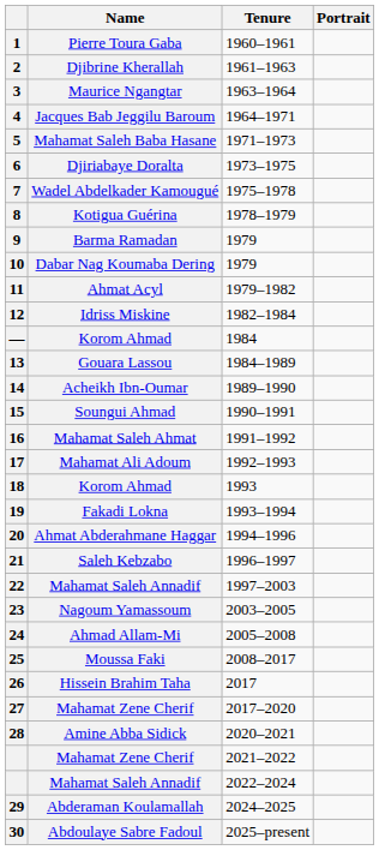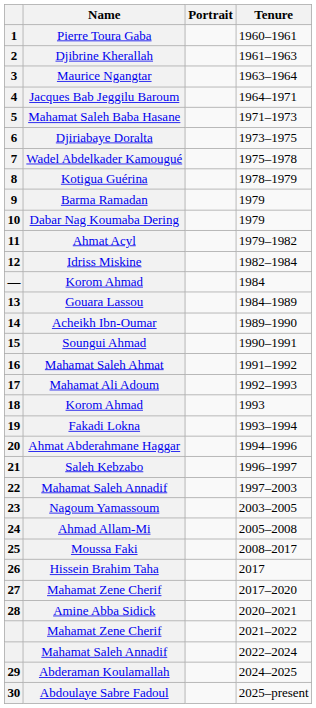 <table class="wikitable">
 <tr>
 <th></th>
 <th>Name<br></th>
+<th>Portrait</th>
 <th>Tenure</th>
-<th>Portrait</th>
 </tr>
 <tr>
 <th>1</th>
 <th align="center" scope="row" style="font-weight:normal;"><a href='#'>Pierre Toura Gaba</a><br></th>
+<td></td>
 <td>1960–1961</td>
-<td></td>
 </tr>
 <tr>
 <th>2</th>
 <th align="center" scope="row" style="font-weight:normal;"><a href='#'>Djibrine Kherallah</a><br></th>
+<td></td>
 <td>1961–1963</td>
-<td></td>
 </tr>
 <tr>
 <th>3</th>
 <th align="center" scope="row" style="font-weight:normal;"><a href='#'>Maurice Ngangtar</a><br></th>
+<td></td>
 <td>1963–1964</td>
-<td></td>
 </tr>
 <tr>
 <th>4</th>
 <th align="center" scope="row" style="font-weight:normal;"><a href='#'>Jacques Bab Jeggilu Baroum</a><br></th>
+<td></td>
 <td>1964–1971</td>
-<td></td>
 </tr>
 <tr>
 <th>5</th>
 <th align="center" scope="row" style="font-weight:normal;"><a href='#'>Mahamat Saleh Baba Hasane</a><br></th>
+<td></td>
 <td>1971–1973</td>
-<td></td>
 </tr>
 <tr>
 <th>6</th>
 <th align="center" scope="row" style="font-weight:normal;"><a href='#'>Djiriabaye Doralta</a><br></th>
+<td></td>
 <td>1973–1975</td>
-<td></td>
 </tr>
 <tr>
 <th>7</th>
 <th align="center" scope="row" style="font-weight:normal;"><a href='#'>Wadel Abdelkader Kamougué</a><br></th>
+<td></td>
 <td>1975–1978</td>
-<td></td>
 </tr>
 <tr>
 <th>8</th>
 <th align="center" scope="row" style="font-weight:normal;"><a href='#'>Kotigua Guérina</a><br></th>
+<td></td>
 <td>1978–1979</td>
-<td></td>
 </tr>
 <tr>
 <th>9</th>
 <th align="center" scope="row" style="font-weight:normal;"><a href='#'>Barma Ramadan</a></th>
+<td></td>
 <td>1979</td>
-<td></td>
 </tr>
 <tr>
 <th>10</th>
 <th align="center" scope="row" style="font-weight:normal;"><a href='#'>Dabar Nag Koumaba Dering</a></th>
+<td></td>
 <td>1979</td>
-<td></td>
 </tr>
 <tr>
 <th>11</th>
 <th align="center" scope="row" style="font-weight:normal;"><a href='#'>Ahmat Acyl</a><br></th>
+<td></td>
 <td>1979–1982</td>
-<td></td>
 </tr>
 <tr>
 <th>12</th>
 <th align="center" scope="row" style="font-weight:normal;"><a href='#'>Idriss Miskine</a><br></th>
+<td></td>
 <td>1982–1984</td>
-<td></td>
 </tr>
 <tr>
 <th>—</th>
 <th align="center" scope="row" style="font-weight:normal;"><a href='#'>Korom Ahmad</a><br></th>
+<td></td>
 <td>1984</td>
-<td></td>
 </tr>
 <tr>
 <th>13</th>
 <th align="center" scope="row" style="font-weight:normal;"><a href='#'>Gouara Lassou</a><br></th>
+<td></td>
 <td>1984–1989</td>
-<td></td>
 </tr>
 <tr>
 <th>14</th>
 <th align="center" scope="row" style="font-weight:normal;"><a href='#'>Acheikh Ibn-Oumar</a><br></th>
+<td></td>
 <td>1989–1990</td>
-<td></td>
 </tr>
 <tr>
 <th>15</th>
 <th align="center" scope="row" style="font-weight:normal;"><a href='#'>Soungui Ahmad</a></th>
+<td></td>
 <td>1990–1991</td>
-<td></td>
 </tr>
 <tr>
 <th>16</th>
 <th align="center" scope="row" style="font-weight:normal;"><a href='#'>Mahamat Saleh Ahmat</a><br></th>
+<td></td>
 <td>1991–1992</td>
-<td></td>
 </tr>
 <tr>
 <th>17</th>
 <th align="center" scope="row" style="font-weight:normal;"><a href='#'>Mahamat Ali Adoum</a><br></th>
+<td></td>
 <td>1992–1993</td>
-<td></td>
 </tr>
 <tr>
 <th>18</th>
 <th align="center" scope="row" style="font-weight:normal;"><a href='#'>Korom Ahmad</a><br></th>
+<td></td>
 <td>1993</td>
-<td></td>
 </tr>
 <tr>
 <th>19</th>
 <th align="center" scope="row" style="font-weight:normal;"><a href='#'>Fakadi Lokna</a><br></th>
+<td></td>
 <td>1993–1994</td>
-<td></td>
 </tr>
 <tr>
 <th>20</th>
 <th align="center" scope="row" style="font-weight:normal;"><a href='#'>Ahmat Abderahmane Haggar</a><br></th>
+<td></td>
 <td>1994–1996</td>
-<td></td>
 </tr>
 <tr>
 <th>21</th>
 <th align="center" scope="row" style="font-weight:normal;"><a href='#'>Saleh Kebzabo</a><br></th>
+<td></td>
 <td>1996–1997</td>
-<td></td>
 </tr>
 <tr>
 <th>22</th>
 <th align="center" scope="row" style="font-weight:normal;"><a href='#'>Mahamat Saleh Annadif</a><br></th>
+<td></td>
 <td>1997–2003</td>
-<td></td>
 </tr>
 <tr>
 <th>23</th>
 <th align="center" scope="row" style="font-weight:normal;"><a href='#'>Nagoum Yamassoum</a><br></th>
+<td></td>
 <td>2003–2005</td>
-<td></td>
 </tr>
 <tr>
 <th>24</th>
 <th align="center" scope="row" style="font-weight:normal;"><a href='#'>Ahmad Allam-Mi</a><br></th>
+<td></td>
 <td>2005–2008</td>
-<td></td>
 </tr>
 <tr>
 <th>25</th>
 <th align="center" scope="row" style="font-weight:normal;"><a href='#'>Moussa Faki</a><br></th>
+<td></td>
 <td>2008–2017</td>
-<td></td>
 </tr>
 <tr>
 <th>26</th>
 <th align="center" scope="row" style="font-weight:normal;"><a href='#'>Hissein Brahim Taha</a><br></th>
+<td></td>
 <td>2017</td>
-<td></td>
 </tr>
 <tr>
 <th>27</th>
 <th align="center" scope="row" style="font-weight:normal;"><a href='#'>Mahamat Zene Cherif</a><br></th>
+<td></td>
 <td>2017–2020</td>
-<td></td>
 </tr>
 <tr>
 <th>28</th>
 <th align="center" scope="row" style="font-weight:normal;"><a href='#'>Amine Abba Sidick</a></th>
+<td></td>
 <td>2020–2021</td>
-<td></td>
 </tr>
 <tr>
 <th></th>
 <th align="center" scope="row" style="font-weight:normal;"><a href='#'>Mahamat Zene Cherif</a><br></th>
+<td></td>
 <td>2021–2022</td>
-<td></td>
 </tr>
 <tr>
 <th></th>
 <th align="center" scope="row" style="font-weight:normal;"><a href='#'>Mahamat Saleh Annadif</a><br></th>
+<td></td>
 <td>2022–2024</td>
-<td></td>
 </tr>
 <tr>
 <th>29</th>
 <th align="center" scope="row" style="font-weight:normal;"><a href='#'>Abderaman Koulamallah</a><br></th>
+<td></td>
 <td>2024–2025</td>
-<td></td>
 </tr>
 <tr>
 <th>30</th>
 <th align="center" scope="row" style="font-weight:normal;"><a href='#'>Abdoulaye Sabre Fadoul</a><br></th>
+<td></td>
 <td>2025–present</td>
-<td></td>
 </tr>
 </table>
